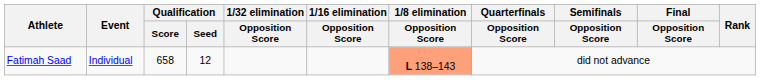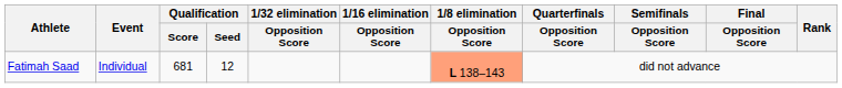 <table class="wikitable" style="text-align:center; font-size:90%">
 <tr>
 <th rowspan="2">Athlete</th>
 <th rowspan="2">Event</th>
 <th colspan="2">Qualification</th>
 <th width="11%">1/32 elimination</th>
 <th width="11%">1/16 elimination</th>
 <th width="11%">1/8 elimination</th>
 <th width="11%">Quarterfinals</th>
 <th width="11%">Semifinals</th>
 <th width="11%">Final</th>
 <th rowspan="2">Rank</th>
 </tr>
 <tr style="font-size:95%">
 <th>Score</th>
 <th>Seed</th>
 <th>Opposition<br>Score</th>
 <th>Opposition<br>Score</th>
 <th>Opposition<br>Score</th>
 <th>Opposition<br>Score</th>
 <th>Opposition<br>Score</th>
 <th>Opposition<br>Score</th>
 </tr>
 <tr align=center>
 <td align=left><a href='#'>Fatimah Saad</a></td>
 <td align=left rowspan=4><a href='#'>Individual</a></td>
-<td>658</td>
+<td>681</td>
 <td>12 <strong></strong></td>
 <td></td>
 <td></td>
 <td style="background: lightsalmon;"><br><strong>L</strong> 138–143<br></td>
 <td colspan=6>did not advance</td>
 </tr>
 </table>
